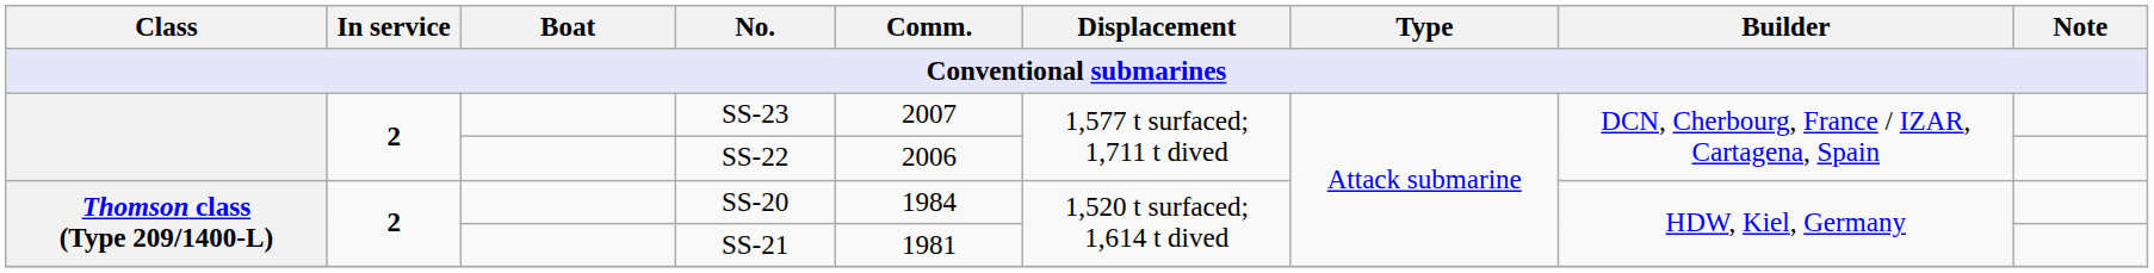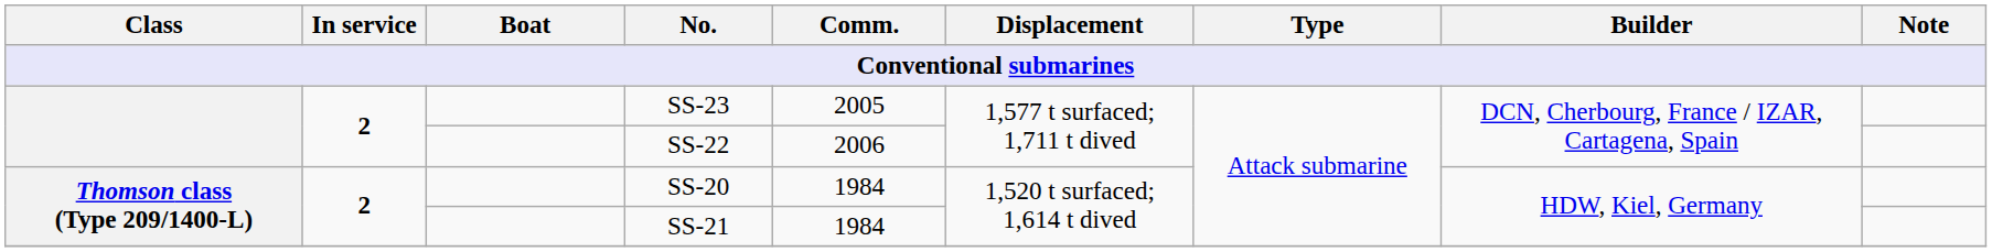 <table class="wikitable" style="text-align:center;">
 <tr>
 <th style="text-align:center; width:12%;">Class</th>
 <th style="text-align:center; width:5%;">In service</th>
 <th style="text-align:center; width:8%;">Boat</th>
 <th style="text-align:center; width:6%;">No.</th>
 <th style="text-align:center; width:7%;">Comm.</th>
 <th style="text-align:center; width:10%;">Displacement</th>
 <th style="text-align:center; width:10%;">Type</th>
 <th style="text-align:center; width:17%;">Builder</th>
 <th style="text-align:center; width:5%;">Note</th>
 </tr>
 <tr>
 <th colspan="9" style="background: lavender;">Conventional <a href='#'>submarines</a></th>
 </tr>
 <tr>
 <th rowspan="2"></th>
 <td rowspan="2"><strong>2</strong></td>
 <td></td>
 <td>SS-23</td>
-<td>2007</td>
+<td>2005</td>
 <td style="text-align:center;" rowspan=2>1,577 t surfaced;<br>1,711 t dived</td>
 <td rowspan=4><a href='#'>Attack submarine</a></td>
 <td rowspan=2><a href='#'>DCN</a>, <a href='#'>Cherbourg</a>, <a href='#'>France</a> / <a href='#'>IZAR</a>, <a href='#'>Cartagena</a>, <a href='#'>Spain</a></td>
 <td></td>
 </tr>
 <tr>
 <td></td>
 <td>SS-22</td>
 <td>2006</td>
 <td></td>
 </tr>
 <tr>
 <th rowspan="2"><a href='#'><em>Thomson</em> class</a><br>(Type 209/1400-L)</th>
 <td rowspan="2"><strong>2</strong></td>
 <td></td>
 <td>SS-20</td>
 <td>1984</td>
 <td style="text-align:center;" rowspan=2>1,520 t surfaced;<br>1,614 t dived</td>
 <td rowspan=2><a href='#'>HDW</a>, <a href='#'>Kiel</a>, <a href='#'>Germany</a></td>
 <td></td>
 </tr>
 <tr>
 <td></td>
 <td>SS-21</td>
-<td>1981</td>
+<td>1984</td>
 <td></td>
 </tr>
 <tr>
 </tr>
 </table>
